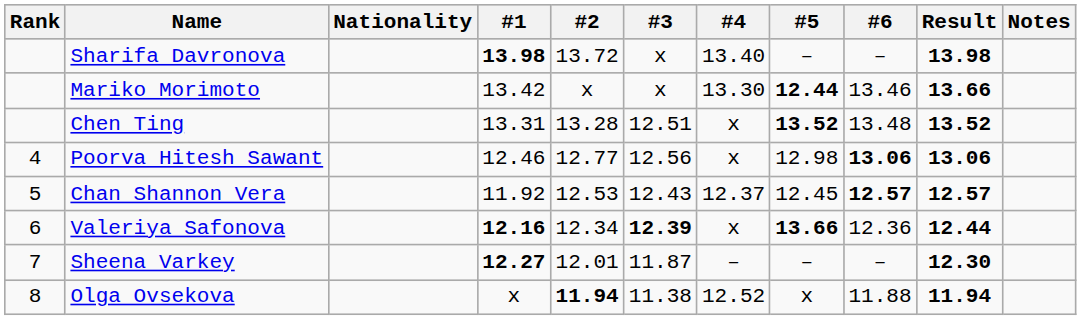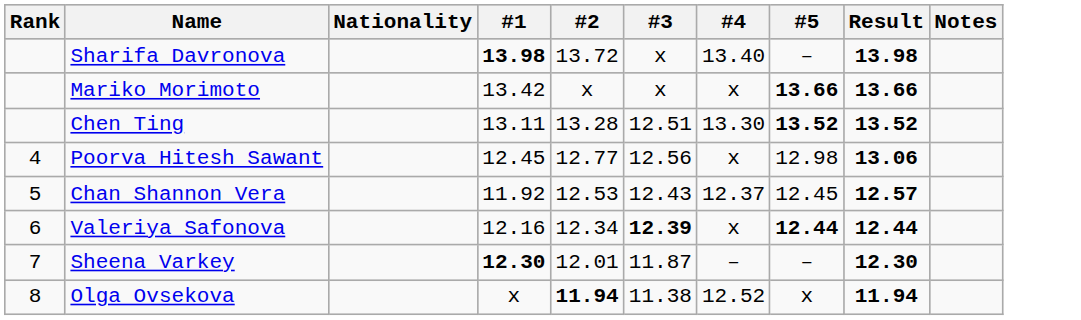 <table class="wikitable sortable" style="text-align:center">
 <tr>
 <th>Rank</th>
 <th>Name</th>
 <th>Nationality</th>
 <th>#1</th>
 <th>#2</th>
 <th>#3</th>
 <th>#4</th>
 <th>#5</th>
-<th>#6</th>
 <th>Result</th>
 <th>Notes</th>
 </tr>
 <tr>
 <td></td>
 <td align=left><a href='#'>Sharifa Davronova</a></td>
 <td align=left></td>
 <td><strong>13.98</strong></td>
 <td>13.72</td>
 <td>x</td>
 <td>13.40</td>
 <td>–</td>
-<td>–</td>
 <td><strong>13.98</strong></td>
 <td></td>
 </tr>
 <tr>
 <td></td>
 <td align=left><a href='#'>Mariko Morimoto</a></td>
 <td align=left></td>
 <td>13.42</td>
 <td>x</td>
 <td>x</td>
-<td>13.30</td>
-<td><strong>12.44</strong></td>
-<td>13.46</td>
+<td>x</td>
+<td><strong>13.66</strong></td>
 <td><strong>13.66</strong></td>
 <td></td>
 </tr>
 <tr>
 <td></td>
 <td align=left><a href='#'>Chen Ting</a></td>
 <td align=left></td>
-<td>13.31</td>
+<td>13.11</td>
 <td>13.28</td>
 <td>12.51</td>
-<td>x</td>
+<td>13.30</td>
 <td><strong>13.52</strong></td>
-<td>13.48</td>
 <td><strong>13.52</strong></td>
 <td></td>
 </tr>
 <tr>
 <td>4</td>
 <td align=left><a href='#'>Poorva Hitesh Sawant</a></td>
 <td align=left></td>
-<td>12.46</td>
+<td>12.45</td>
 <td>12.77</td>
 <td>12.56</td>
 <td>x</td>
 <td>12.98</td>
-<td><strong>13.06</strong></td>
 <td><strong>13.06</strong></td>
 <td></td>
 </tr>
 <tr>
 <td>5</td>
 <td align=left><a href='#'>Chan Shannon Vera</a></td>
 <td align=left></td>
 <td>11.92</td>
 <td>12.53</td>
 <td>12.43</td>
 <td>12.37</td>
 <td>12.45</td>
 <td><strong>12.57</strong></td>
-<td><strong>12.57</strong></td>
 <td></td>
 </tr>
 <tr>
 <td>6</td>
 <td align=left><a href='#'>Valeriya Safonova</a></td>
 <td align=left></td>
-<td><strong>12.16</strong></td>
+<td>12.16</td>
 <td>12.34</td>
 <td><strong>12.39</strong></td>
 <td>x</td>
-<td><strong>13.66</strong></td>
-<td>12.36</td>
+<td><strong>12.44</strong></td>
 <td><strong>12.44</strong></td>
 <td></td>
 </tr>
 <tr>
 <td>7</td>
 <td align=left><a href='#'>Sheena Varkey</a></td>
 <td align="left"></td>
-<td><strong>12.27</strong></td>
+<td><strong>12.30</strong></td>
 <td>12.01</td>
 <td>11.87</td>
-<td>–</td>
 <td>–</td>
 <td>–</td>
 <td><strong>12.30</strong></td>
 <td></td>
 </tr>
 <tr>
 <td>8</td>
 <td align=left><a href='#'>Olga Ovsekova</a></td>
 <td align=left></td>
 <td>x</td>
 <td><strong>11.94</strong></td>
 <td>11.38</td>
 <td>12.52</td>
 <td>x</td>
-<td>11.88</td>
 <td><strong>11.94</strong></td>
 <td></td>
 </tr>
 </table>
